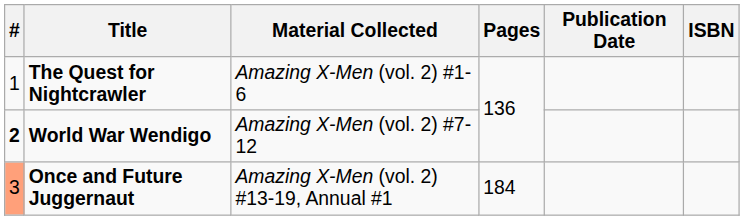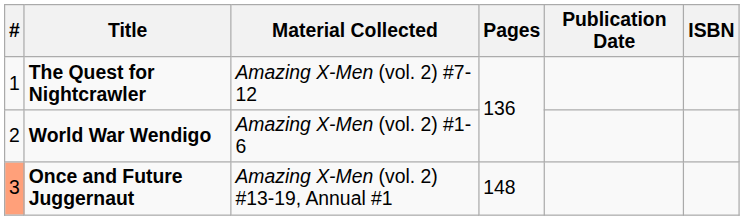 <table class="wikitable">
 <tr>
 <th>#</th>
 <th>Title</th>
 <th>Material Collected</th>
 <th>Pages</th>
 <th>Publication Date</th>
 <th>ISBN</th>
 </tr>
 <tr>
 <td>1</td>
 <td><strong>The Quest for Nightcrawler</strong></td>
-<td><em>Amazing X-Men</em> (vol. 2) #1-6</td>
+<td><em>Amazing X-Men</em> (vol. 2) #7-12</td>
 <td rowspan="2">136</td>
 <td></td>
 <td></td>
 </tr>
 <tr>
-<td><strong>2</strong></td>
+<td>2</td>
 <td><strong>World War Wendigo</strong></td>
-<td><em>Amazing X-Men</em> (vol. 2) #7-12</td>
+<td><em>Amazing X-Men</em> (vol. 2) #1-6</td>
 <td></td>
 <td></td>
 </tr>
 <tr>
 <td style="background: lightsalmon;">3</td>
 <td><strong>Once and Future Juggernaut</strong></td>
 <td><em>Amazing X-Men</em> (vol. 2) #13-19, Annual #1</td>
-<td>184</td>
+<td>148</td>
 <td></td>
 <td></td>
 </tr>
 </table>
